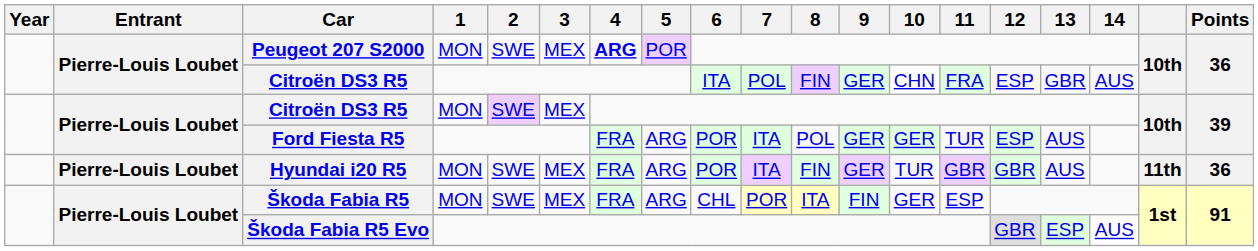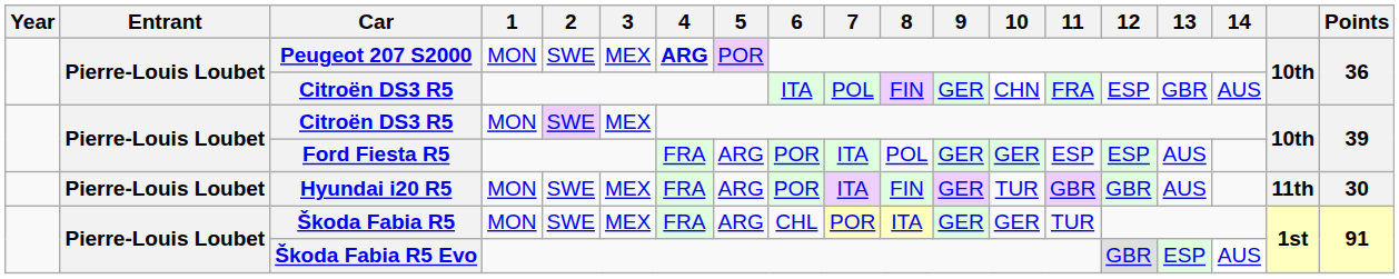 <table class="wikitable" style="text-align:center; font-size:85%;">
 <tr>
 <th>Year</th>
 <th>Entrant</th>
 <th>Car</th>
 <th>1</th>
 <th>2</th>
 <th>3</th>
 <th>4</th>
 <th>5</th>
 <th>6</th>
 <th>7</th>
 <th>8</th>
 <th>9</th>
 <th>10</th>
 <th>11</th>
 <th>12</th>
 <th>13</th>
 <th>14</th>
 <th></th>
 <th>Points</th>
 </tr>
 <tr>
 <td rowspan="2"></td>
 <th rowspan="2" nowrap>Pierre-Louis Loubet</th>
 <th nowrap><a href='#'>Peugeot 207 S2000</a></th>
 <td><a href='#'>MON</a></td>
 <td><a href='#'>SWE</a></td>
 <td><a href='#'>MEX</a></td>
 <td><strong><a href='#'>ARG</a></strong></td>
 <td style="background:#EFCFFF;"><a href='#'>POR</a><br></td>
 <td colspan=9></td>
 <th rowspan="2">10th</th>
 <th rowspan="2">36</th>
 </tr>
 <tr>
 <th nowrap><a href='#'>Citroën DS3 R5</a></th>
 <td colspan=5></td>
 <td style="background:#DFFFDF;"><a href='#'>ITA</a><br></td>
 <td style="background:#DFFFDF;"><a href='#'>POL</a><br></td>
 <td style="background:#EFCFFF;"><a href='#'>FIN</a><br></td>
 <td style="background:#DFFFDF;"><a href='#'>GER</a><br></td>
 <td style="background:#FFFFFF;"><a href='#'>CHN</a><br></td>
 <td style="background:#DFFFDF;"><a href='#'>FRA</a><br></td>
 <td><a href='#'>ESP</a></td>
 <td><a href='#'>GBR</a></td>
 <td><a href='#'>AUS</a></td>
 </tr>
 <tr>
 <td rowspan="2"></td>
 <th rowspan="2" nowrap>Pierre-Louis Loubet</th>
 <th nowrap><a href='#'>Citroën DS3 R5</a></th>
 <td><a href='#'>MON</a></td>
 <td style="background:#EFCFFF;"><a href='#'>SWE</a><br></td>
 <td><a href='#'>MEX</a></td>
 <td colspan=11></td>
 <th rowspan="2">10th</th>
 <th rowspan="2">39</th>
 </tr>
 <tr>
 <th nowrap><a href='#'>Ford Fiesta R5</a></th>
 <td colspan=3></td>
 <td style="background:#DFFFDF;"><a href='#'>FRA</a><br></td>
 <td><a href='#'>ARG</a></td>
 <td style="background:#DFFFDF;"><a href='#'>POR</a><br></td>
 <td style="background:#DFFFDF;"><a href='#'>ITA</a><br></td>
 <td><a href='#'>POL</a></td>
 <td style="background:#DFFFDF;"><a href='#'>GER</a><br></td>
 <td style="background:#DFFFDF;"><a href='#'>GER</a><br></td>
-<td><a href='#'>TUR</a></td>
+<td><a href='#'>ESP</a></td>
 <td style="background:#DFFFDF;"><a href='#'>ESP</a><br></td>
 <td><a href='#'>AUS</a></td>
 <td></td>
 </tr>
 <tr>
 <td></td>
 <th nowrap>Pierre-Louis Loubet</th>
 <th nowrap><a href='#'>Hyundai i20 R5</a></th>
 <td><a href='#'>MON</a></td>
 <td><a href='#'>SWE</a></td>
 <td><a href='#'>MEX</a></td>
 <td style="background:#DFFFDF;"><a href='#'>FRA</a><br></td>
 <td><a href='#'>ARG</a></td>
 <td style="background:#DFFFDF;"><a href='#'>POR</a><br></td>
 <td style="background:#EFCFFF;"><a href='#'>ITA</a><br></td>
 <td style="background:#DFFFDF;"><a href='#'>FIN</a><br></td>
 <td style="background:#EFCFFF;"><a href='#'>GER</a><br></td>
 <td><a href='#'>TUR</a></td>
 <td style="background:#EFCFFF;"><a href='#'>GBR</a><br></td>
 <td style="background:#DFFFDF;"><a href='#'>GBR</a><br></td>
 <td><a href='#'>AUS</a></td>
 <td></td>
 <th>11th</th>
-<th>36</th>
+<th>30</th>
 </tr>
 <tr>
 <td rowspan="2"></td>
 <th rowspan="2" nowrap>Pierre-Louis Loubet</th>
 <th nowrap><a href='#'>Škoda Fabia R5</a></th>
 <td><a href='#'>MON</a></td>
 <td><a href='#'>SWE</a></td>
 <td><a href='#'>MEX</a></td>
 <td style="background:#DFFFDF;"><a href='#'>FRA</a><br></td>
 <td><a href='#'>ARG</a></td>
 <td><a href='#'>CHL</a></td>
 <td style="background:#FFFFBF;"><a href='#'>POR</a><br></td>
 <td style="background:#FFFFBF;"><a href='#'>ITA</a><br></td>
-<td style="background:#DFFFDF;"><a href='#'>FIN</a><br></td>
+<td style="background:#DFFFDF;"><a href='#'>GER</a><br></td>
 <td><a href='#'>GER</a></td>
-<td><a href='#'>ESP</a></td>
+<td><a href='#'>TUR</a></td>
 <td colspan=3></td>
 <th rowspan="2" style="background:#FFFFBF;">1st</th>
 <th rowspan="2" style="background:#FFFFBF;">91</th>
 </tr>
 <tr>
 <th nowrap><a href='#'>Škoda Fabia R5 Evo</a></th>
 <td colspan=11></td>
 <td style="background:#DFDFDF;"><a href='#'>GBR</a><br></td>
 <td style="background:#DFFFDF;"><a href='#'>ESP</a><br></td>
 <td style="background:#FFFFFF;"><a href='#'>AUS</a><br></td>
 </tr>
 </table>
